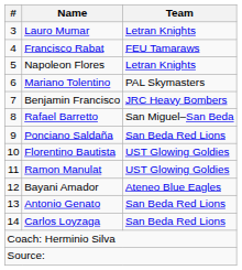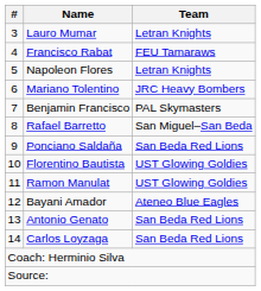 <table class="wikitable">
 <tr>
 <th>#</th>
 <th>Name</th>
 <th>Team</th>
 </tr>
 <tr>
 <td align=center>3</td>
 <td><a href='#'>Lauro Mumar</a></td>
 <td><a href='#'>Letran Knights</a></td>
 </tr>
 <tr>
 <td align=center>4</td>
 <td><a href='#'>Francisco Rabat</a></td>
 <td><a href='#'>FEU Tamaraws</a></td>
 </tr>
 <tr>
 <td align=center>5</td>
 <td>Napoleon Flores</td>
 <td><a href='#'>Letran Knights</a></td>
 </tr>
 <tr>
 <td align=center>6</td>
 <td><a href='#'>Mariano Tolentino</a></td>
-<td>PAL Skymasters</td>
+<td><a href='#'>JRC Heavy Bombers</a></td>
 </tr>
 <tr>
 <td align=center>7</td>
 <td>Benjamin Francisco</td>
-<td><a href='#'>JRC Heavy Bombers</a></td>
+<td>PAL Skymasters</td>
 </tr>
 <tr>
 <td align=center>8</td>
 <td><a href='#'>Rafael Barretto</a></td>
 <td>San Miguel–<a href='#'>San Beda</a></td>
 </tr>
 <tr>
 <td align=center>9</td>
 <td><a href='#'>Ponciano Saldaña</a></td>
 <td><a href='#'>San Beda Red Lions</a></td>
 </tr>
 <tr>
 <td align=center>10</td>
 <td><a href='#'>Florentino Bautista</a></td>
 <td><a href='#'>UST Glowing Goldies</a></td>
 </tr>
 <tr>
 <td align=center>11</td>
 <td><a href='#'>Ramon Manulat</a></td>
 <td><a href='#'>UST Glowing Goldies</a></td>
 </tr>
 <tr>
 <td align=center>12</td>
 <td>Bayani Amador</td>
 <td><a href='#'>Ateneo Blue Eagles</a></td>
 </tr>
 <tr>
 <td align=center>13</td>
 <td><a href='#'>Antonio Genato</a></td>
 <td><a href='#'>San Beda Red Lions</a></td>
 </tr>
 <tr>
 <td align=center>14</td>
 <td><a href='#'>Carlos Loyzaga</a></td>
 <td><a href='#'>San Beda Red Lions</a></td>
 </tr>
 <tr>
 <td colspan=3>Coach:  Herminio Silva</td>
 </tr>
 <tr>
 <td colspan=3>Source:</td>
 </tr>
 </table>
